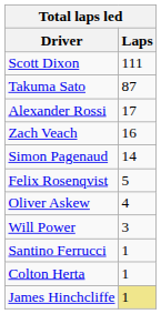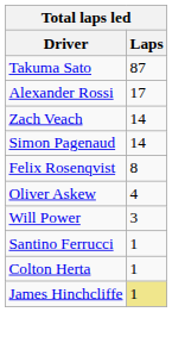 <table class="wikitable">
 <tr>
 <th colspan=2>Total laps led</th>
 </tr>
 <tr>
 <th>Driver</th>
 <th>Laps</th>
-</tr>
-<tr>
-<td><a href='#'>Scott Dixon</a></td>
-<td>111</td>
 </tr>
 <tr>
 <td><a href='#'>Takuma Sato</a></td>
 <td>87</td>
 </tr>
 <tr>
 <td><a href='#'>Alexander Rossi</a></td>
 <td>17</td>
 </tr>
 <tr>
 <td><a href='#'>Zach Veach</a></td>
-<td>16</td>
+<td>14</td>
 </tr>
 <tr>
 <td><a href='#'>Simon Pagenaud</a></td>
 <td>14</td>
 </tr>
 <tr>
 <td><a href='#'>Felix Rosenqvist</a></td>
-<td>5</td>
+<td>8</td>
 </tr>
 <tr>
 <td><a href='#'>Oliver Askew</a></td>
 <td>4</td>
 </tr>
 <tr>
 <td><a href='#'>Will Power</a></td>
 <td>3</td>
 </tr>
 <tr>
 <td><a href='#'>Santino Ferrucci</a></td>
 <td>1</td>
 </tr>
 <tr>
 <td><a href='#'>Colton Herta</a></td>
 <td>1</td>
 </tr>
 <tr>
 <td><a href='#'>James Hinchcliffe</a></td>
 <td style="background: khaki;">1</td>
 </tr>
 </table>
